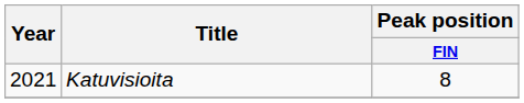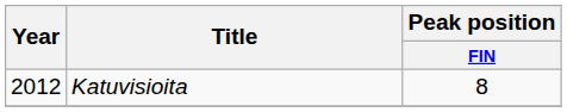 <table class="wikitable">
 <tr>
 <th rowspan="2">Year</th>
 <th rowspan="2" style="width:230px;">Title</th>
 <th colspan="2">Peak position</th>
 </tr>
 <tr>
 <th style="width;font-size:75%"><a href='#'>FIN</a></th>
 </tr>
 <tr>
-<td>2021</td>
+<td>2012</td>
 <td><em>Katuvisioita</em></td>
 <td style="text-align:center;">8</td>
 </tr>
 <tr>
 </tr>
 </table>
